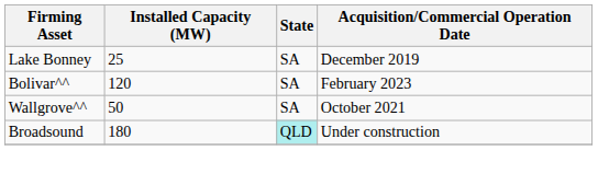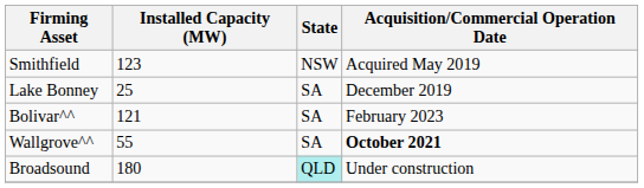 <table class="wikitable">
 <tr>
 <th>Firming Asset</th>
 <th>Installed Capacity (MW)</th>
 <th>State</th>
 <th>Acquisition/Commercial Operation Date</th>
+</tr>
+<tr>
+<td>Smithfield</td>
+<td>123</td>
+<td>NSW</td>
+<td>Acquired May 2019</td>
 </tr>
 <tr>
 <td>Lake Bonney</td>
 <td>25</td>
 <td>SA</td>
 <td>December 2019</td>
 </tr>
 <tr>
 <td>Bolivar^^</td>
-<td>120</td>
+<td>121</td>
 <td>SA</td>
 <td>February 2023</td>
 </tr>
 <tr>
 <td>Wallgrove^^</td>
-<td>50</td>
+<td>55</td>
 <td>SA</td>
-<td>October 2021</td>
+<td><strong>October 2021</strong></td>
 </tr>
 <tr>
 <td>Broadsound</td>
 <td>180</td>
 <td style="background: paleturquoise;">QLD</td>
 <td>Under construction</td>
 </tr>
 <tr>
 </tr>
 </table>
